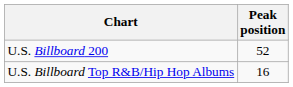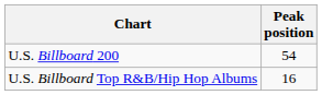 <table class="wikitable sortable">
 <tr>
 <th align="left">Chart</th>
 <th align="center">Peak<br>position</th>
 </tr>
 <tr>
 <td align="left">U.S. <a href='#'><em>Billboard</em> 200</a></td>
-<td align="center">52</td>
+<td align="center">54</td>
 </tr>
 <tr>
 <td align="left">U.S. <em>Billboard</em> <a href='#'>Top R&B/Hip Hop Albums</a></td>
 <td align="center">16</td>
 </tr>
 </table>
